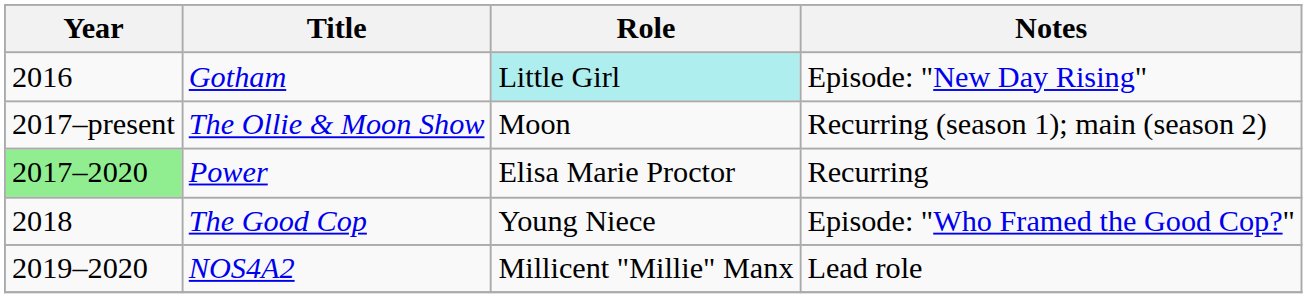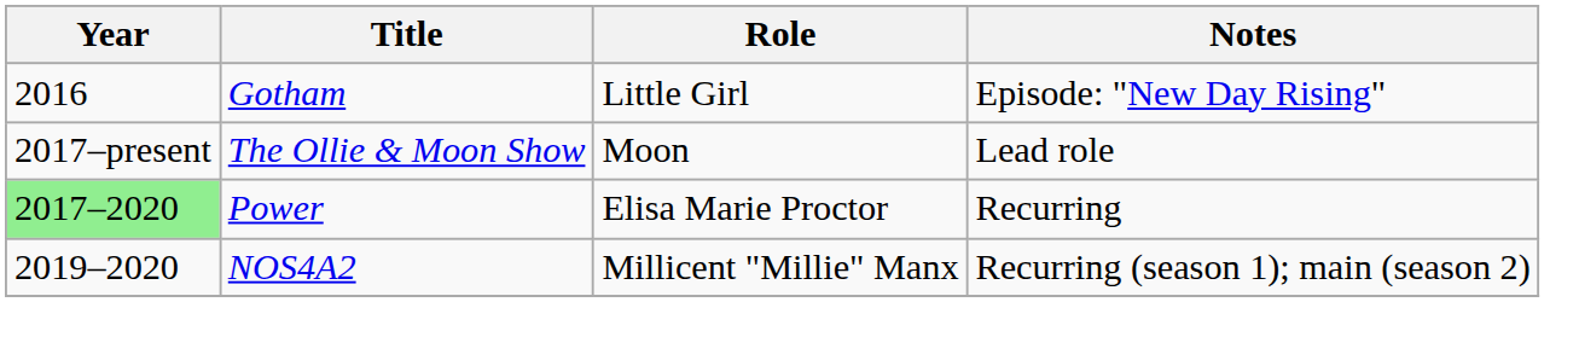 <table class="wikitable sortable">
 <tr>
 <th>Year</th>
 <th>Title</th>
 <th>Role</th>
 <th class="unsortable">Notes</th>
 </tr>
 <tr>
 <td>2016</td>
 <td><em><a href='#'>Gotham</a></em></td>
-<td style="background: paleturquoise;">Little Girl</td>
+<td>Little Girl</td>
 <td>Episode: "<a href='#'>New Day Rising</a>"</td>
 </tr>
 <tr>
 <td>2017–present</td>
 <td><em><a href='#'>The Ollie & Moon Show</a></em></td>
 <td>Moon</td>
-<td>Recurring (season 1); main (season 2)</td>
+<td>Lead role</td>
 </tr>
 <tr>
 <td style="background: lightgreen;">2017–2020</td>
 <td><em><a href='#'>Power</a></em></td>
 <td>Elisa Marie Proctor</td>
 <td>Recurring</td>
 </tr>
 <tr>
-<td>2018</td>
-<td><em><a href='#'>The Good Cop</a></em></td>
-<td>Young Niece</td>
-<td>Episode: "<a href='#'>Who Framed the Good Cop?</a>"</td>
-</tr>
-<tr>
 <td>2019–2020</td>
 <td><em><a href='#'>NOS4A2</a></em></td>
 <td>Millicent "Millie" Manx</td>
-<td>Lead role</td>
+<td>Recurring (season 1); main (season 2)</td>
 </tr>
 <tr>
 </tr>
 </table>
